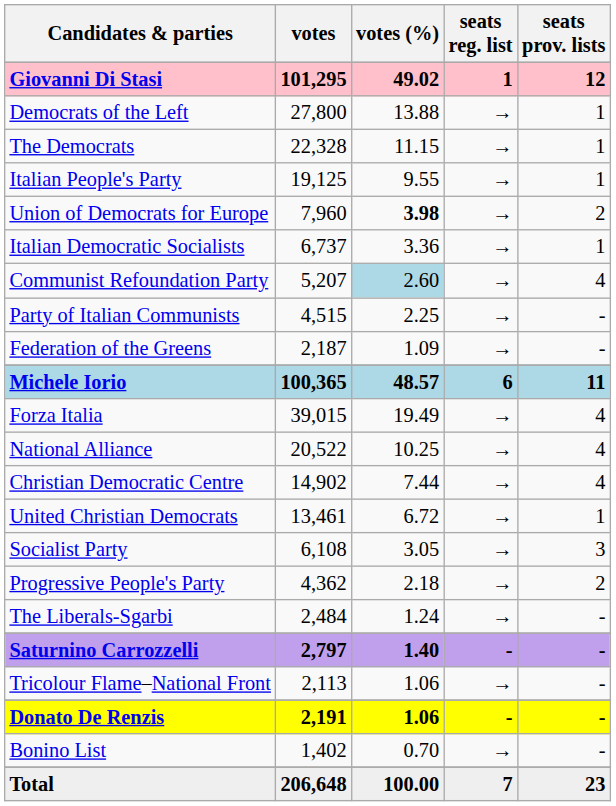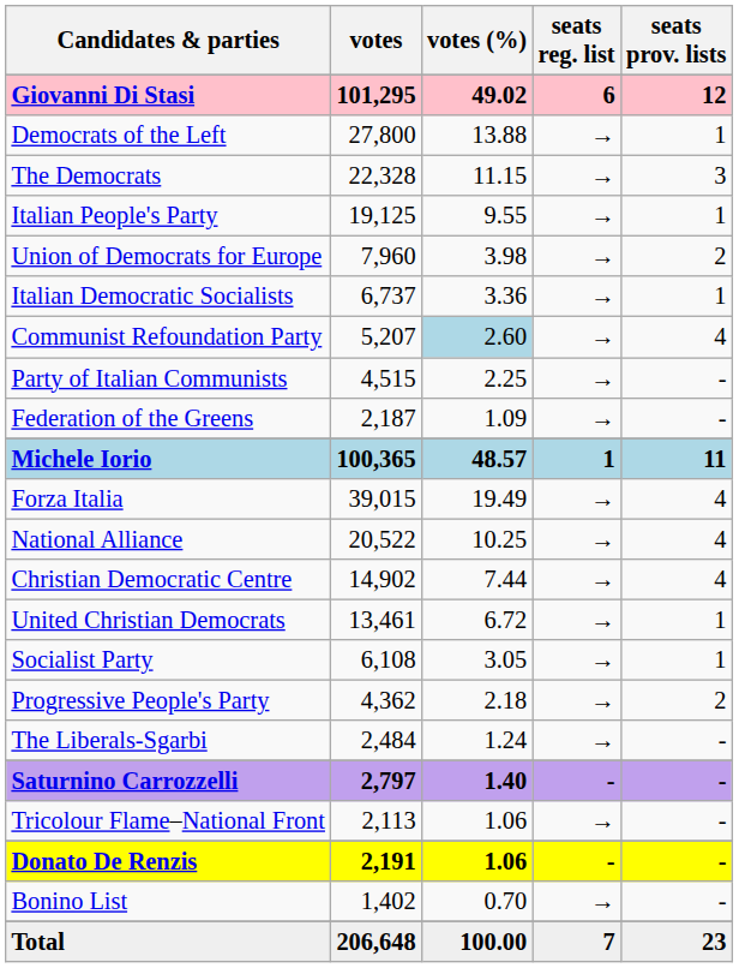 <table class="wikitable" style="font-size:95%">
 <tr bgcolor="EFEFEF">
 <th>Candidates & parties</th>
 <th>votes</th>
 <th>votes (%)</th>
 <th>seats<br>reg. list</th>
 <th>seats<br>prov. lists</th>
 </tr>
 <tr>
 </tr>
 <tr bgcolor="pink">
 <td><strong><a href='#'>Giovanni Di Stasi</a></strong></td>
 <td align=right><strong>101,295</strong></td>
 <td align=right><strong>49.02</strong></td>
-<td align=right><strong>1</strong></td>
+<td align=right><strong>6</strong></td>
 <td align=right><strong>12</strong></td>
 </tr>
 <tr>
 <td><a href='#'>Democrats of the Left</a></td>
 <td align=right>27,800</td>
 <td align=right>13.88</td>
 <td align=right>→</td>
 <td align=right>1</td>
 </tr>
 <tr>
 <td><a href='#'>The Democrats</a></td>
 <td align=right>22,328</td>
 <td align=right>11.15</td>
 <td align=right>→</td>
-<td align=right>1</td>
+<td align=right>3</td>
 </tr>
 <tr>
 <td><a href='#'>Italian People's Party</a></td>
 <td align=right>19,125</td>
 <td align=right>9.55</td>
 <td align=right>→</td>
 <td align=right>1</td>
 </tr>
 <tr>
 <td><a href='#'>Union of Democrats for Europe</a></td>
 <td align=right>7,960</td>
-<td align=right><strong>3.98</strong></td>
+<td align=right>3.98</td>
 <td align=right>→</td>
 <td align=right>2</td>
 </tr>
 <tr>
 <td><a href='#'>Italian Democratic Socialists</a></td>
 <td align=right>6,737</td>
 <td align=right>3.36</td>
 <td align=right>→</td>
 <td align=right>1</td>
 </tr>
 <tr>
 <td><a href='#'>Communist Refoundation Party</a></td>
 <td align=right>5,207</td>
 <td align=right style="background: lightblue;">2.60</td>
 <td align=right>→</td>
 <td align=right>4</td>
 </tr>
 <tr>
 <td><a href='#'>Party of Italian Communists</a></td>
 <td align=right>4,515</td>
 <td align=right>2.25</td>
 <td align=right>→</td>
 <td align=right>-</td>
 </tr>
 <tr>
 <td><a href='#'>Federation of the Greens</a></td>
 <td align=right>2,187</td>
 <td align=right>1.09</td>
 <td align=right>→</td>
 <td align=right>-</td>
 </tr>
 <tr>
 </tr>
 <tr bgcolor="lightblue">
 <td><strong><a href='#'>Michele Iorio</a></strong></td>
 <td align=right><strong>100,365</strong></td>
 <td align=right><strong>48.57</strong></td>
-<td align=right><strong>6</strong></td>
+<td align=right><strong>1</strong></td>
 <td align=right><strong>11</strong></td>
 </tr>
 <tr>
 <td><a href='#'>Forza Italia</a></td>
 <td align=right>39,015</td>
 <td align=right>19.49</td>
 <td align=right>→</td>
 <td align=right>4</td>
 </tr>
 <tr>
 <td><a href='#'>National Alliance</a></td>
 <td align=right>20,522</td>
 <td align=right>10.25</td>
 <td align=right>→</td>
 <td align=right>4</td>
 </tr>
 <tr>
 <td><a href='#'>Christian Democratic Centre</a></td>
 <td align=right>14,902</td>
 <td align=right>7.44</td>
 <td align=right>→</td>
 <td align=right>4</td>
 </tr>
 <tr>
 <td><a href='#'>United Christian Democrats</a></td>
 <td align=right>13,461</td>
 <td align=right>6.72</td>
 <td align=right>→</td>
 <td align=right>1</td>
 </tr>
 <tr>
 <td><a href='#'>Socialist Party</a></td>
 <td align=right>6,108</td>
 <td align=right>3.05</td>
 <td align=right>→</td>
-<td align=right>3</td>
+<td align=right>1</td>
 </tr>
 <tr>
 <td><a href='#'>Progressive People's Party</a></td>
 <td align=right>4,362</td>
 <td align=right>2.18</td>
 <td align=right>→</td>
 <td align=right>2</td>
 </tr>
 <tr>
 <td><a href='#'>The Liberals-Sgarbi</a></td>
 <td align=right>2,484</td>
 <td align=right>1.24</td>
 <td align=right>→</td>
 <td align=right>-</td>
 </tr>
 <tr>
 </tr>
 <tr bgcolor="coralred">
 <td><strong><a href='#'>Saturnino Carrozzelli</a></strong></td>
 <td align=right><strong>2,797</strong></td>
 <td align=right><strong>1.40</strong></td>
 <td align=right><strong>-</strong></td>
 <td align=right><strong>-</strong></td>
 </tr>
 <tr>
 <td><a href='#'>Tricolour Flame</a>–<a href='#'>National Front</a></td>
 <td align=right>2,113</td>
 <td align=right>1.06</td>
 <td align=right>→</td>
 <td align=right>-</td>
 </tr>
 <tr>
 </tr>
 <tr bgcolor="yellow">
 <td><strong><a href='#'>Donato De Renzis</a></strong></td>
 <td align=right><strong>2,191</strong></td>
 <td align=right><strong>1.06</strong></td>
 <td align=right><strong>-</strong></td>
 <td align=right><strong>-</strong></td>
 </tr>
 <tr>
 <td><a href='#'>Bonino List</a></td>
 <td align=right>1,402</td>
 <td align=right>0.70</td>
 <td align=right>→</td>
 <td align=right>-</td>
 </tr>
 <tr>
 </tr>
 <tr bgcolor="EFEFEF">
 <td><strong>Total</strong></td>
 <td align=right><strong>206,648</strong></td>
 <td align=right><strong>100.00</strong></td>
 <td align=right><strong>7</strong></td>
 <td align=right><strong>23</strong></td>
 </tr>
 </table>
